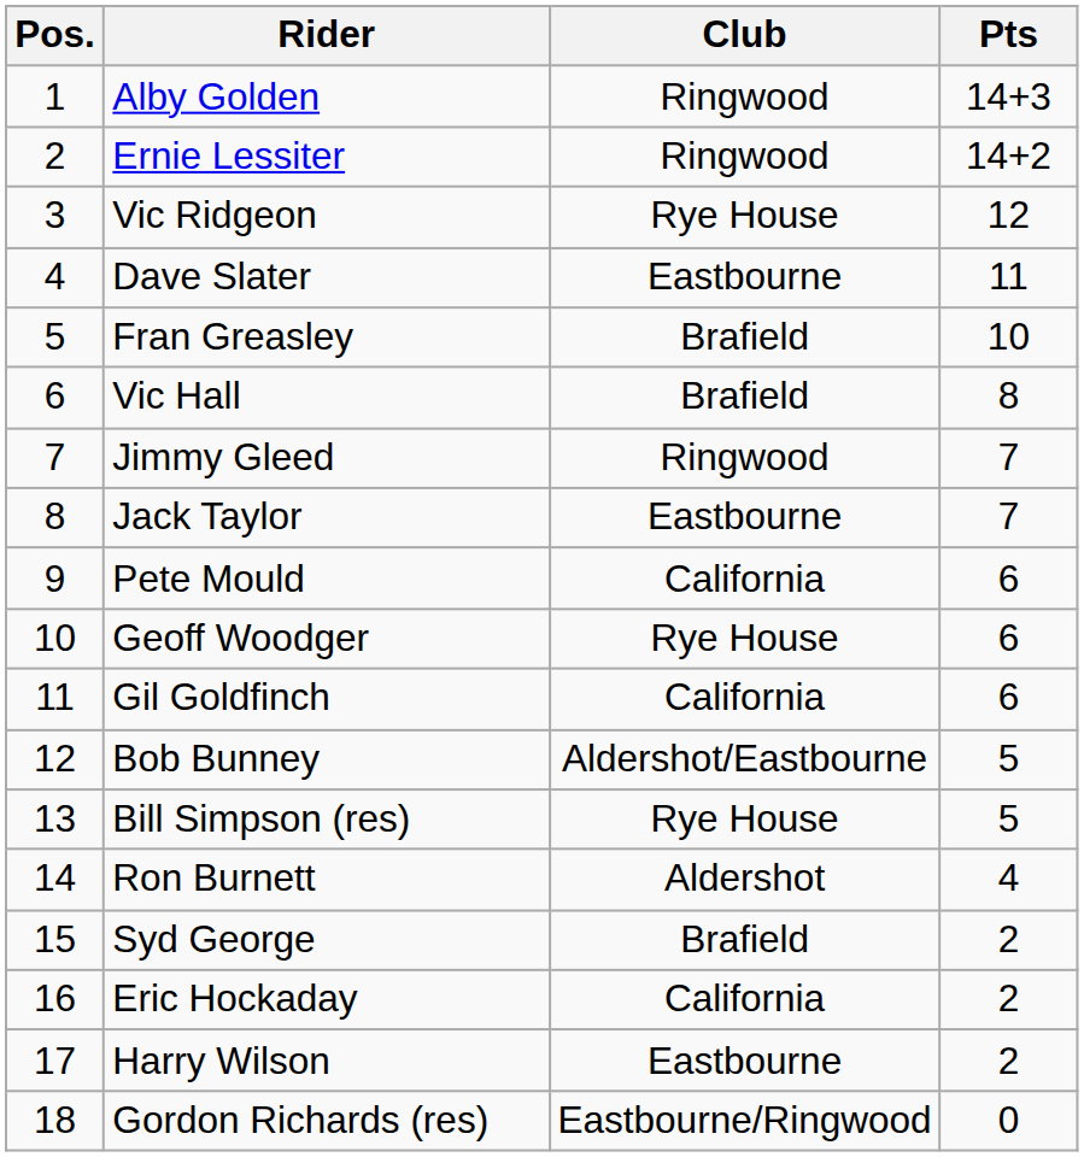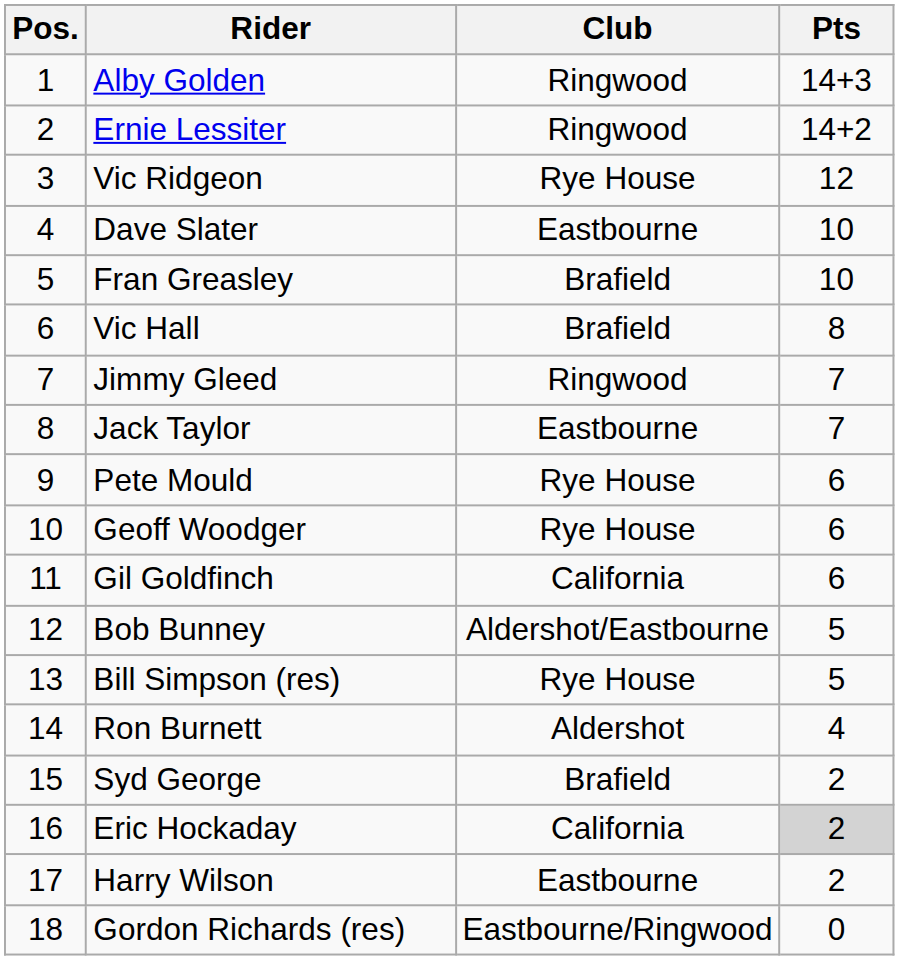 <table class=wikitable>
 <tr>
 <th width=25px>Pos.</th>
 <th width=180px>Rider</th>
 <th width=120px>Club</th>
 <th width=50px>Pts</th>
 </tr>
 <tr align=center >
 <td>1</td>
 <td align=left><a href='#'>Alby Golden</a></td>
 <td>Ringwood</td>
 <td>14+3</td>
 </tr>
 <tr align=center>
 <td>2</td>
 <td align=left><a href='#'>Ernie Lessiter</a></td>
 <td>Ringwood</td>
 <td>14+2</td>
 </tr>
 <tr align=center>
 <td>3</td>
 <td align=left>Vic Ridgeon</td>
 <td>Rye House</td>
 <td>12</td>
 </tr>
 <tr align=center>
 <td>4</td>
 <td align=left>Dave Slater</td>
 <td>Eastbourne</td>
-<td>11</td>
+<td>10</td>
 </tr>
 <tr align=center>
 <td>5</td>
 <td align=left>Fran Greasley</td>
 <td>Brafield</td>
 <td>10</td>
 </tr>
 <tr align=center>
 <td>6</td>
 <td align=left>Vic Hall</td>
 <td>Brafield</td>
 <td>8</td>
 </tr>
 <tr align=center>
 <td>7</td>
 <td align=left>Jimmy Gleed</td>
 <td>Ringwood</td>
 <td>7</td>
 </tr>
 <tr align=center>
 <td>8</td>
 <td align=left>Jack Taylor</td>
 <td>Eastbourne</td>
 <td>7</td>
 </tr>
 <tr align=center>
 <td>9</td>
 <td align=left>Pete Mould</td>
-<td>California</td>
+<td>Rye House</td>
 <td>6</td>
 </tr>
 <tr align=center>
 <td>10</td>
 <td align=left>Geoff Woodger</td>
 <td>Rye House</td>
 <td>6</td>
 </tr>
 <tr align=center>
 <td>11</td>
 <td align=left>Gil Goldfinch</td>
 <td>California</td>
 <td>6</td>
 </tr>
 <tr align=center>
 <td>12</td>
 <td align=left>Bob Bunney</td>
 <td>Aldershot/Eastbourne</td>
 <td>5</td>
 </tr>
 <tr align=center>
 <td>13</td>
 <td align=left>Bill Simpson (res)</td>
 <td>Rye House</td>
 <td>5</td>
 </tr>
 <tr align=center>
 <td>14</td>
 <td align=left>Ron Burnett</td>
 <td>Aldershot</td>
 <td>4</td>
 </tr>
 <tr align=center>
 <td>15</td>
 <td align=left>Syd George</td>
 <td>Brafield</td>
 <td>2</td>
 </tr>
 <tr align=center>
 <td>16</td>
 <td align=left>Eric Hockaday</td>
 <td>California</td>
-<td>2</td>
+<td style="background: lightgrey;">2</td>
 </tr>
 <tr align=center>
 <td>17</td>
 <td align=left>Harry Wilson</td>
 <td>Eastbourne</td>
 <td>2</td>
 </tr>
 <tr align=center>
 <td>18</td>
 <td align=left>Gordon Richards (res)</td>
 <td>Eastbourne/Ringwood</td>
 <td>0</td>
 </tr>
 </table>
